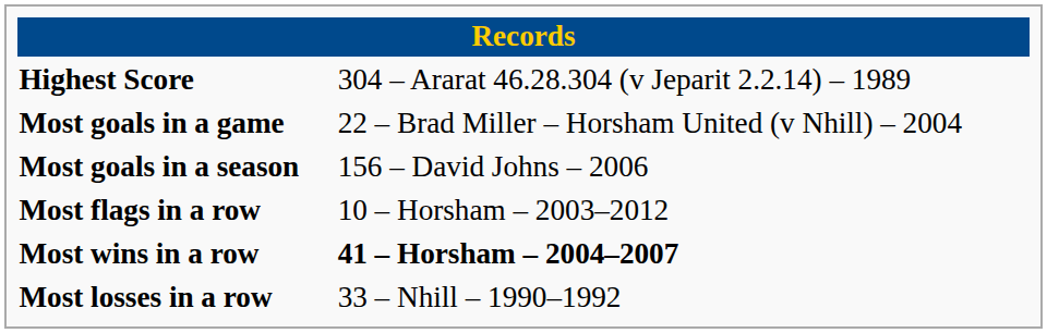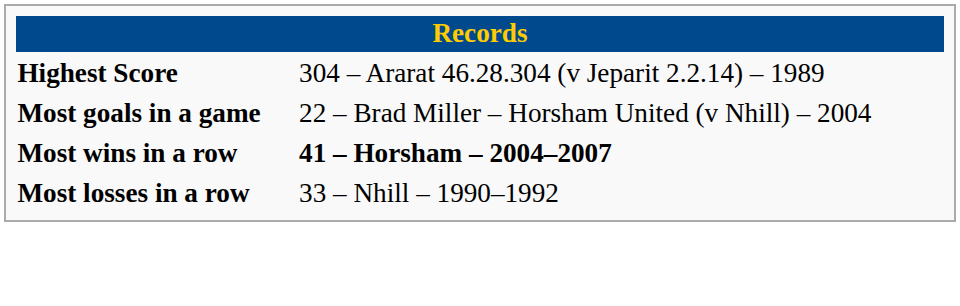 <table class="infobox" style="width: 35em; font-size: 85%;">
 <tr>
 <th colspan="2" style="background:#00498C; color:#ffcc00; text-align:center;"><strong>Records</strong></th>
 </tr>
 <tr style="vertical-align: top;">
 <td><strong>Highest Score</strong></td>
 <td>304 – Ararat 46.28.304 (v Jeparit 2.2.14) – 1989</td>
 </tr>
 <tr>
 <td><strong>Most goals in a game</strong></td>
 <td>22 – Brad Miller – Horsham United (v Nhill) – 2004</td>
 </tr>
 <tr>
-<td><strong>Most goals in a season</strong></td>
-<td>156 – David Johns – 2006</td>
-</tr>
-<tr>
-<td><strong>Most flags in a row</strong></td>
-<td>10 – Horsham – 2003–2012</td>
-</tr>
-<tr>
 <td><strong>Most wins in a row</strong></td>
 <td><strong>41 – Horsham – 2004–2007</strong></td>
 </tr>
 <tr>
 <td><strong>Most losses in a row</strong></td>
 <td>33 – Nhill – 1990–1992</td>
 </tr>
 </table>
